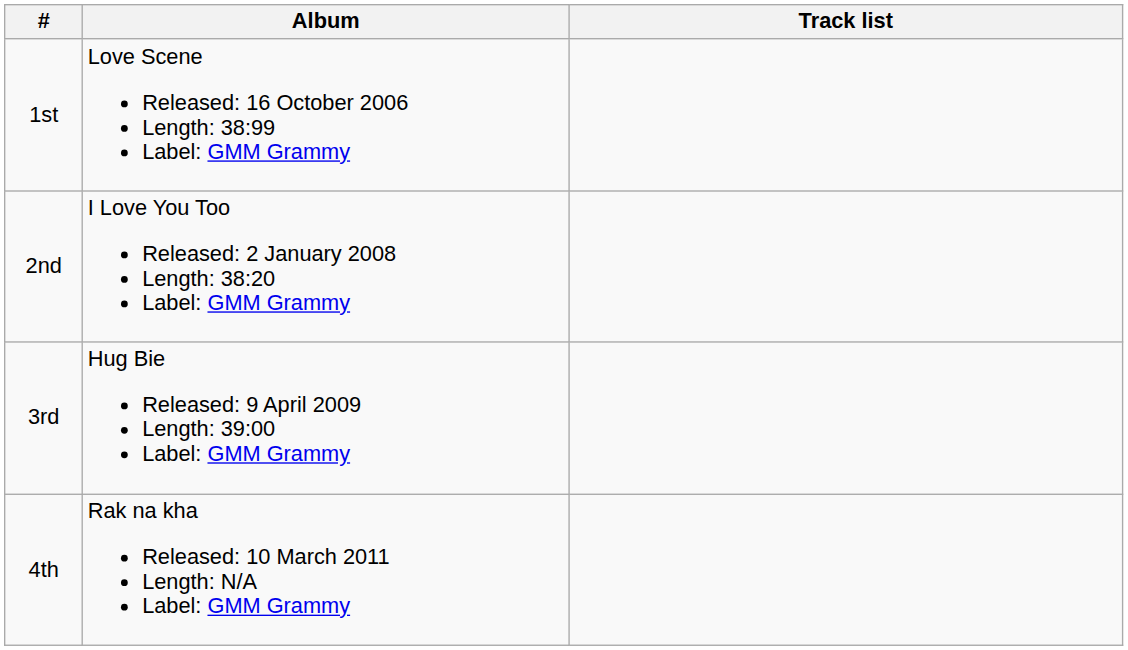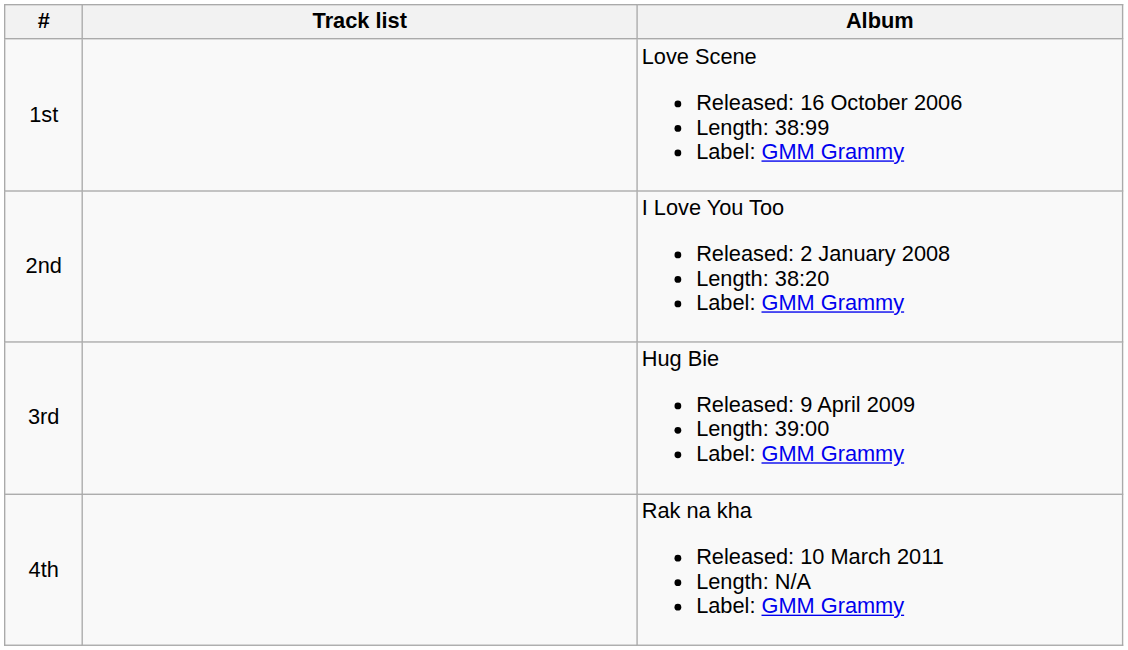 <table class="wikitable">
 <tr>
 <th style=" width:50px;">#</th>
+<th style=" width:400px;">Track list</th>
 <th style=" width:350px;">Album</th>
-<th style=" width:400px;">Track list</th>
 </tr>
 <tr>
 <td style="text-align:center;">1st</td>
+<td></td>
 <td>Love Scene<br><ul><li>Released: 16 October 2006</li><li>Length: 38:99</li><li>Label: <a href='#'>GMM Grammy</a></li></ul></td>
-<td></td>
 </tr>
 <tr>
 <td style="text-align:center;">2nd</td>
+<td></td>
 <td>I Love You Too<br><ul><li>Released: 2 January 2008</li><li>Length: 38:20</li><li>Label: <a href='#'>GMM Grammy</a></li></ul></td>
-<td></td>
 </tr>
 <tr>
 <td style="text-align:center;">3rd</td>
+<td></td>
 <td>Hug Bie<br><ul><li>Released: 9 April 2009</li><li>Length: 39:00</li><li>Label: <a href='#'>GMM Grammy</a></li></ul></td>
-<td></td>
 </tr>
 <tr>
 <td style="text-align:center;">4th</td>
+<td></td>
 <td>Rak na kha<br><ul><li>Released: 10 March 2011</li><li>Length: N/A</li><li>Label: <a href='#'>GMM Grammy</a></li></ul></td>
-<td></td>
 </tr>
 </table>
